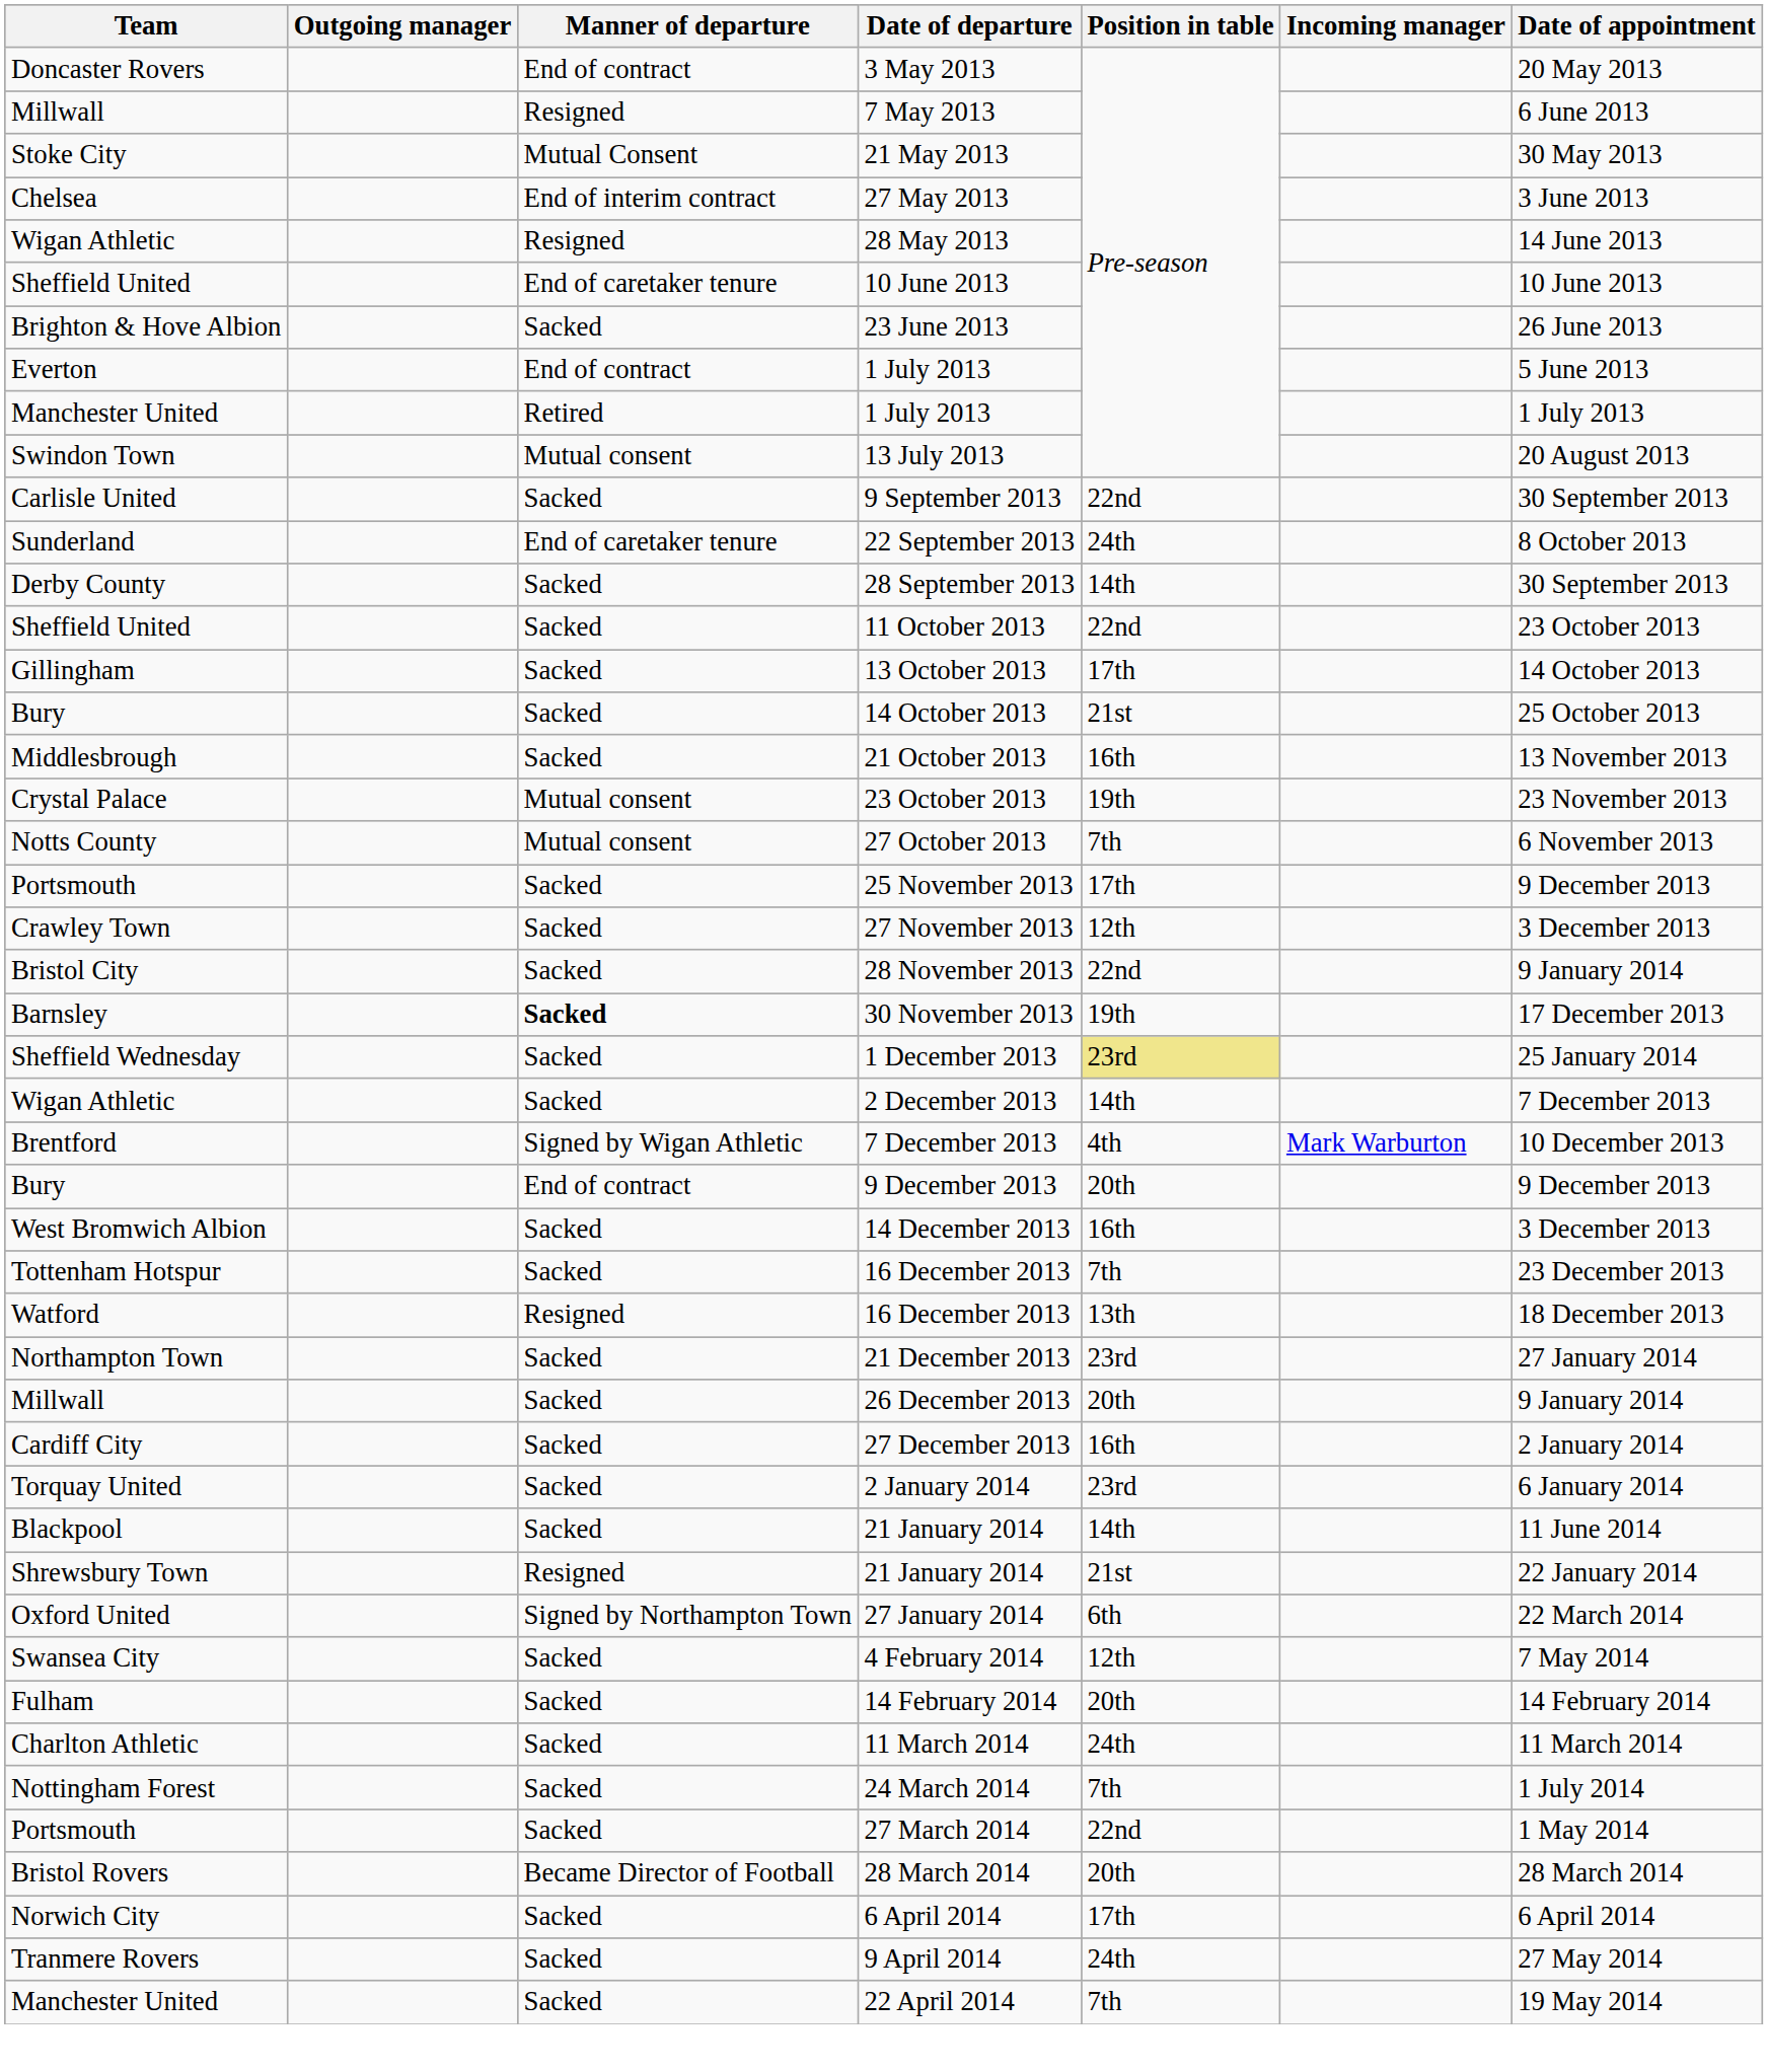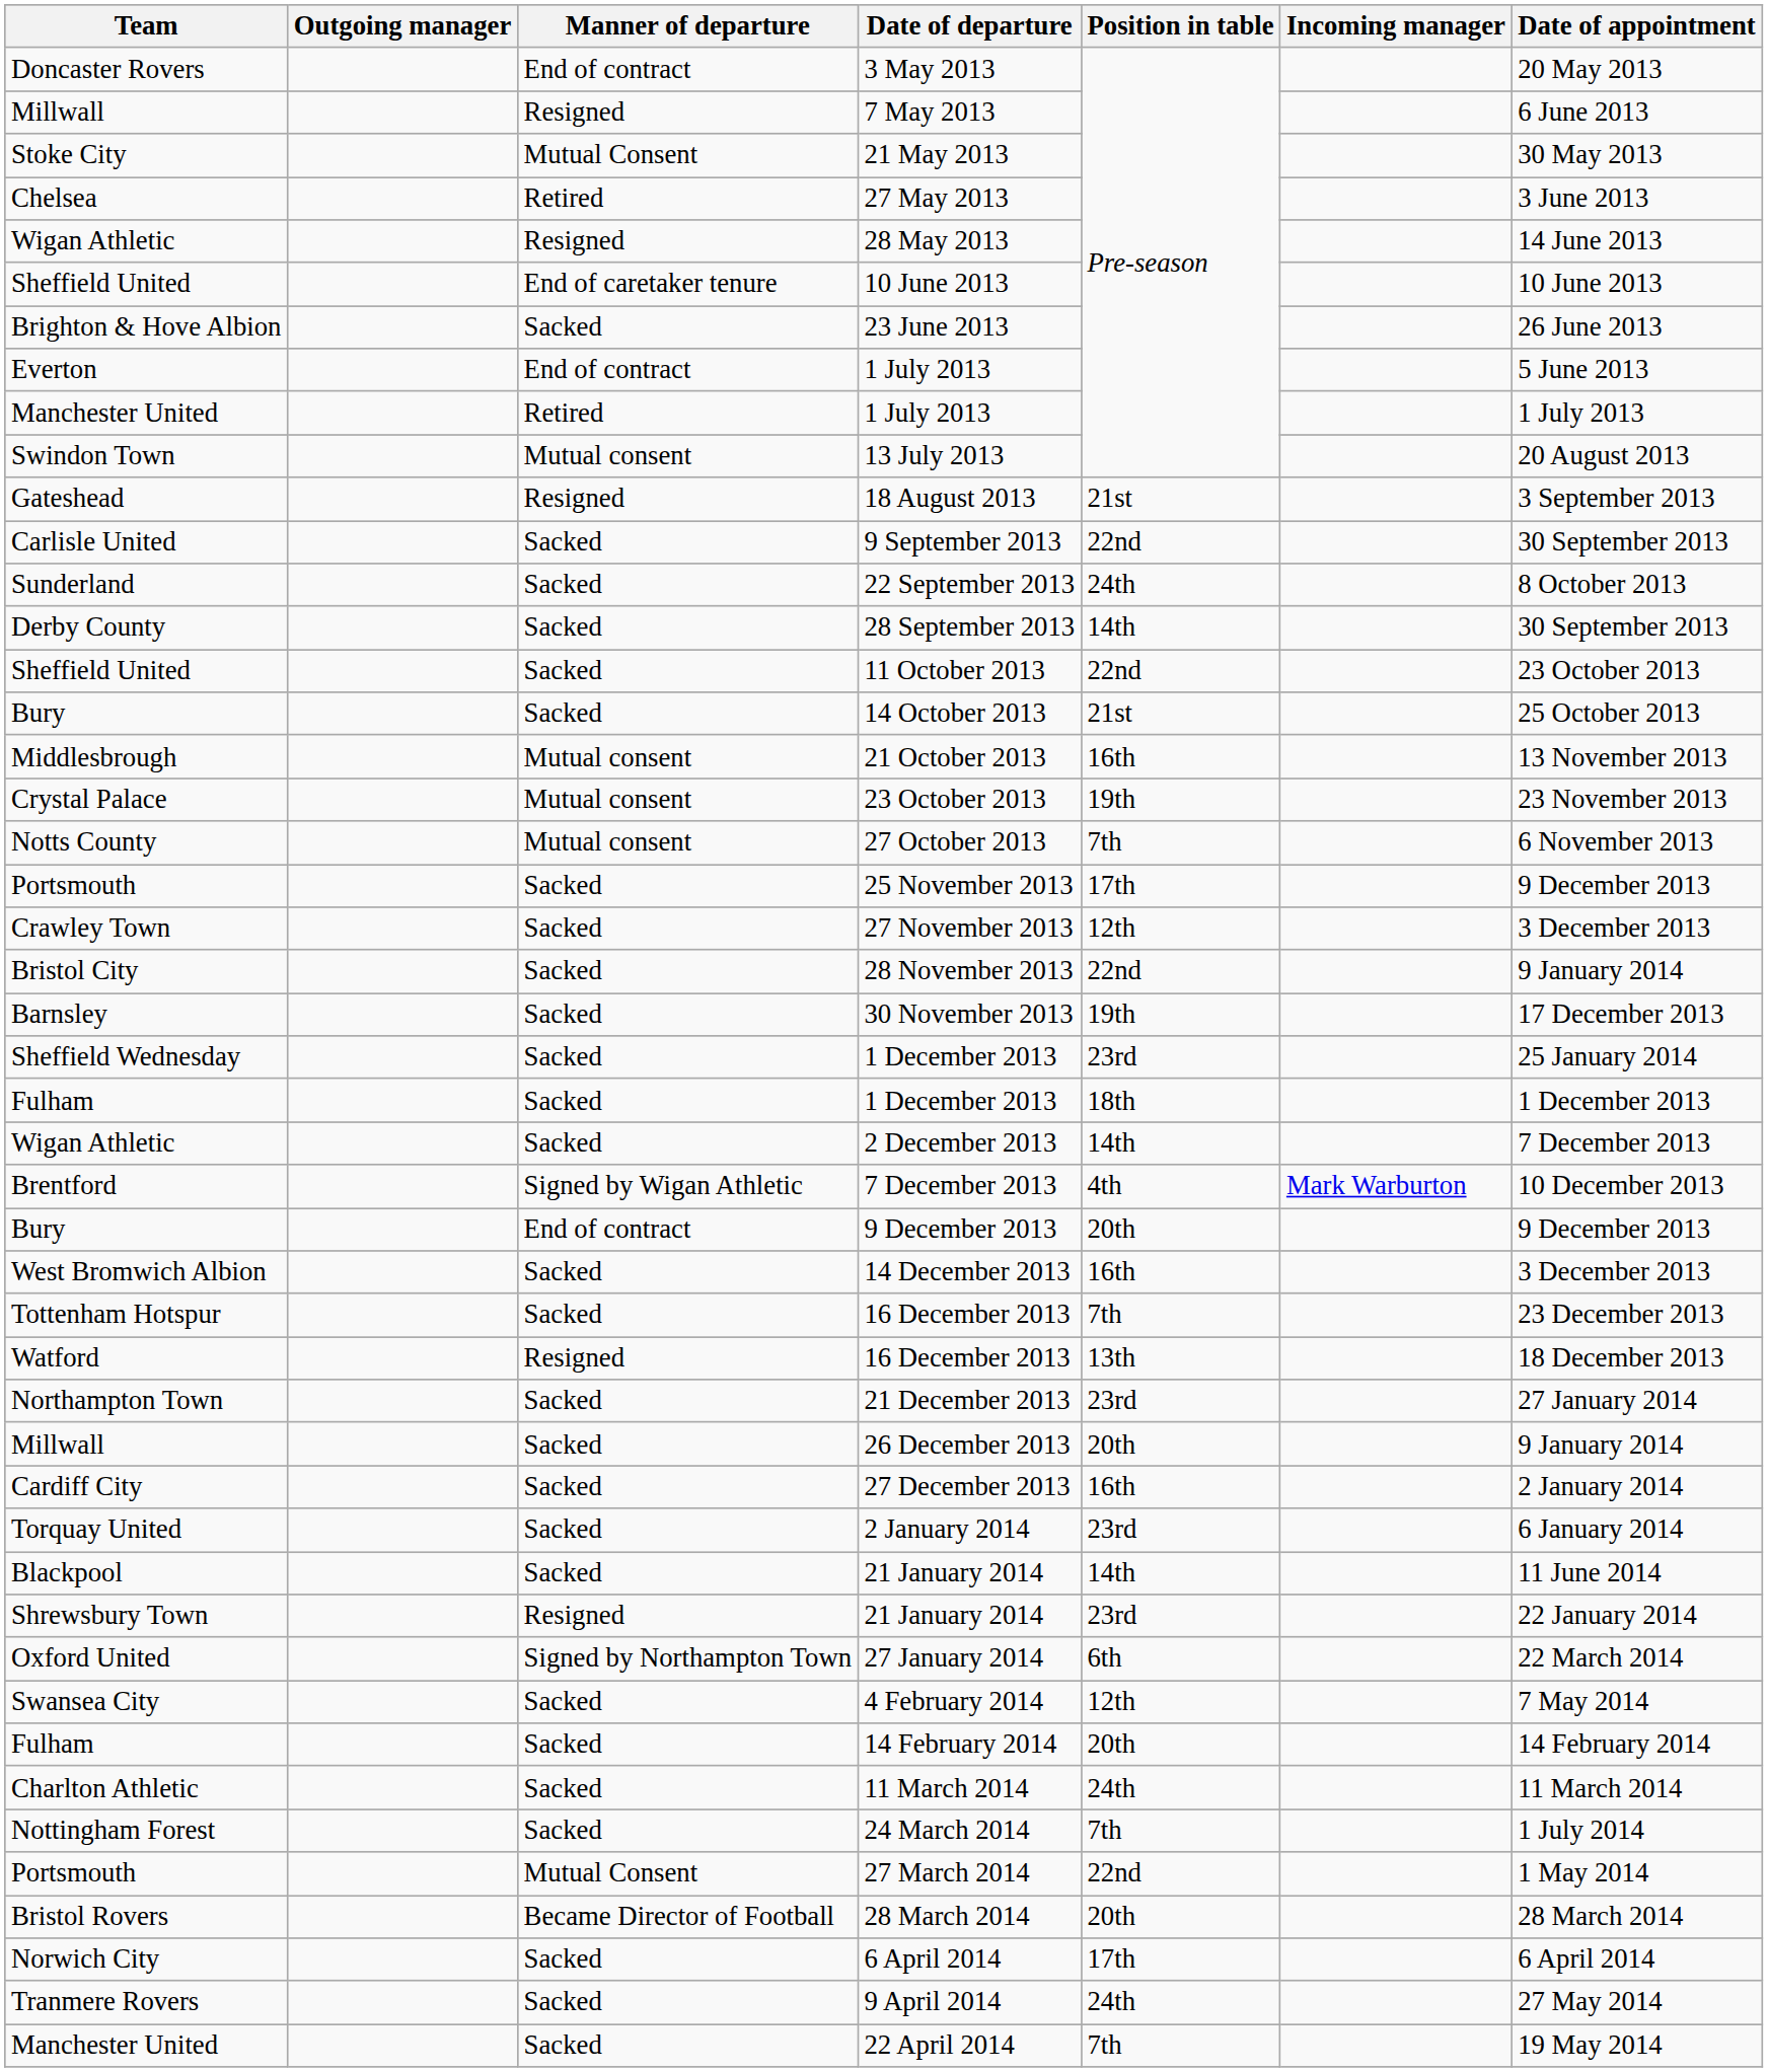 <table class="wikitable sortable">
 <tr>
 <th>Team</th>
 <th>Outgoing manager</th>
 <th>Manner of departure</th>
 <th>Date of departure</th>
 <th>Position in table</th>
 <th>Incoming manager</th>
 <th>Date of appointment</th>
 </tr>
 <tr>
 <td>Doncaster Rovers</td>
 <td> </td>
 <td>End of contract</td>
 <td>3 May 2013</td>
 <td rowspan=10><em>Pre-season</em></td>
 <td> </td>
 <td>20 May 2013</td>
 </tr>
 <tr>
 <td>Millwall</td>
 <td> </td>
 <td>Resigned</td>
 <td>7 May 2013</td>
 <td> </td>
 <td>6 June 2013</td>
 </tr>
 <tr>
 <td>Stoke City</td>
 <td> </td>
 <td>Mutual Consent</td>
 <td>21 May 2013</td>
 <td> </td>
 <td>30 May 2013</td>
 </tr>
 <tr>
 <td>Chelsea</td>
 <td> </td>
-<td>End of interim contract</td>
+<td>Retired</td>
 <td>27 May 2013</td>
 <td> </td>
 <td>3 June 2013</td>
 </tr>
 <tr>
 <td>Wigan Athletic</td>
 <td> </td>
 <td>Resigned</td>
 <td>28 May 2013</td>
 <td> </td>
 <td>14 June 2013</td>
 </tr>
 <tr>
 <td>Sheffield United</td>
 <td> </td>
 <td>End of caretaker tenure</td>
 <td>10 June 2013</td>
 <td> </td>
 <td>10 June 2013</td>
 </tr>
 <tr>
 <td>Brighton & Hove Albion</td>
 <td> </td>
 <td>Sacked</td>
 <td>23 June 2013</td>
 <td> </td>
 <td>26 June 2013</td>
 </tr>
 <tr>
 <td>Everton</td>
 <td> </td>
 <td>End of contract</td>
 <td>1 July 2013</td>
 <td> </td>
 <td>5 June 2013</td>
 </tr>
 <tr>
 <td>Manchester United</td>
 <td> </td>
 <td>Retired</td>
 <td>1 July 2013</td>
 <td> </td>
 <td>1 July 2013</td>
 </tr>
 <tr>
 <td>Swindon Town</td>
 <td> </td>
 <td>Mutual consent</td>
 <td>13 July 2013</td>
 <td> </td>
 <td>20 August 2013</td>
 </tr>
 <tr>
+<td>Gateshead</td>
+<td> </td>
+<td>Resigned</td>
+<td>18 August 2013</td>
+<td>21st</td>
+<td> </td>
+<td>3 September 2013</td>
+</tr>
+<tr>
 <td>Carlisle United</td>
 <td> </td>
 <td>Sacked</td>
 <td>9 September 2013</td>
 <td>22nd</td>
 <td> </td>
 <td>30 September 2013</td>
 </tr>
 <tr>
 <td>Sunderland</td>
 <td> </td>
-<td>End of caretaker tenure</td>
+<td>Sacked</td>
 <td>22 September 2013</td>
 <td>24th</td>
 <td> </td>
 <td>8 October 2013</td>
 </tr>
 <tr>
 <td>Derby County</td>
 <td> </td>
 <td>Sacked</td>
 <td>28 September 2013</td>
 <td>14th</td>
 <td> </td>
 <td>30 September 2013</td>
 </tr>
 <tr>
 <td>Sheffield United</td>
 <td> </td>
 <td>Sacked</td>
 <td>11 October 2013</td>
 <td>22nd</td>
 <td> </td>
 <td>23 October 2013</td>
 </tr>
 <tr>
-<td>Gillingham</td>
-<td> </td>
-<td>Sacked</td>
-<td>13 October 2013</td>
-<td>17th</td>
-<td> </td>
-<td>14 October 2013</td>
-</tr>
-<tr>
 <td>Bury</td>
 <td> </td>
 <td>Sacked</td>
 <td>14 October 2013</td>
 <td>21st</td>
 <td> </td>
 <td>25 October 2013</td>
 </tr>
 <tr>
 <td>Middlesbrough</td>
 <td> </td>
-<td>Sacked</td>
+<td>Mutual consent</td>
 <td>21 October 2013</td>
 <td>16th</td>
 <td> </td>
 <td>13 November 2013</td>
 </tr>
 <tr>
 <td>Crystal Palace</td>
 <td> </td>
 <td>Mutual consent</td>
 <td>23 October 2013</td>
 <td>19th</td>
 <td> </td>
 <td>23 November 2013</td>
 </tr>
 <tr>
 <td>Notts County</td>
 <td> </td>
 <td>Mutual consent</td>
 <td>27 October 2013</td>
 <td>7th</td>
 <td> </td>
 <td>6 November 2013</td>
 </tr>
 <tr>
 <td>Portsmouth</td>
 <td> </td>
 <td>Sacked</td>
 <td>25 November 2013</td>
 <td>17th</td>
 <td> </td>
 <td>9 December 2013</td>
 </tr>
 <tr>
 <td>Crawley Town</td>
 <td> </td>
 <td>Sacked</td>
 <td>27 November 2013</td>
 <td>12th</td>
 <td> </td>
 <td>3 December 2013</td>
 </tr>
 <tr>
 <td>Bristol City</td>
 <td> </td>
 <td>Sacked</td>
 <td>28 November 2013</td>
 <td>22nd</td>
 <td> </td>
 <td>9 January 2014</td>
 </tr>
 <tr>
 <td>Barnsley</td>
 <td> </td>
-<td><strong>Sacked</strong></td>
+<td>Sacked</td>
 <td>30 November 2013</td>
 <td>19th</td>
 <td> </td>
 <td>17 December 2013</td>
 </tr>
 <tr>
 <td>Sheffield Wednesday</td>
 <td> </td>
 <td>Sacked</td>
 <td>1 December 2013</td>
-<td style="background: khaki;">23rd</td>
+<td>23rd</td>
 <td> </td>
 <td>25 January 2014</td>
+</tr>
+<tr>
+<td>Fulham</td>
+<td> </td>
+<td>Sacked</td>
+<td>1 December 2013</td>
+<td>18th</td>
+<td> </td>
+<td>1 December 2013</td>
 </tr>
 <tr>
 <td>Wigan Athletic</td>
 <td> </td>
 <td>Sacked</td>
 <td>2 December 2013</td>
 <td>14th</td>
 <td> </td>
 <td>7 December 2013</td>
 </tr>
 <tr>
 <td>Brentford</td>
 <td> </td>
 <td>Signed by Wigan Athletic</td>
 <td>7 December 2013</td>
 <td>4th</td>
 <td> <a href='#'>Mark Warburton</a></td>
 <td>10 December 2013</td>
 </tr>
 <tr>
 <td>Bury</td>
 <td> </td>
 <td>End of contract</td>
 <td>9 December 2013</td>
 <td>20th</td>
 <td> </td>
 <td>9 December 2013</td>
 </tr>
 <tr>
 <td>West Bromwich Albion</td>
 <td> </td>
 <td>Sacked</td>
 <td>14 December 2013</td>
 <td>16th</td>
 <td> </td>
 <td>3 December 2013</td>
 </tr>
 <tr>
 <td>Tottenham Hotspur</td>
 <td> </td>
 <td>Sacked</td>
 <td>16 December 2013</td>
 <td>7th</td>
 <td> </td>
 <td>23 December 2013</td>
 </tr>
 <tr>
 <td>Watford</td>
 <td> </td>
 <td>Resigned</td>
 <td>16 December 2013</td>
 <td>13th</td>
 <td> </td>
 <td>18 December 2013</td>
 </tr>
 <tr>
 <td>Northampton Town</td>
 <td> </td>
 <td>Sacked</td>
 <td>21 December 2013</td>
 <td>23rd</td>
 <td> </td>
 <td>27 January 2014</td>
 </tr>
 <tr>
 <td>Millwall</td>
 <td> </td>
 <td>Sacked</td>
 <td>26 December 2013</td>
 <td>20th</td>
 <td> </td>
 <td>9 January 2014</td>
 </tr>
 <tr>
 <td>Cardiff City</td>
 <td> </td>
 <td>Sacked</td>
 <td>27 December 2013</td>
 <td>16th</td>
 <td> </td>
 <td>2 January 2014</td>
 </tr>
 <tr>
 <td>Torquay United</td>
 <td> </td>
 <td>Sacked</td>
 <td>2 January 2014</td>
 <td>23rd</td>
 <td> </td>
 <td>6 January 2014</td>
 </tr>
 <tr>
 <td>Blackpool</td>
 <td> </td>
 <td>Sacked</td>
 <td>21 January 2014</td>
 <td>14th</td>
 <td> </td>
 <td>11 June 2014</td>
 </tr>
 <tr>
 <td>Shrewsbury Town</td>
 <td> </td>
 <td>Resigned</td>
 <td>21 January 2014</td>
-<td>21st</td>
+<td>23rd</td>
 <td> </td>
 <td>22 January 2014</td>
 </tr>
 <tr>
 <td>Oxford United</td>
 <td> </td>
 <td>Signed by Northampton Town</td>
 <td>27 January 2014</td>
 <td>6th</td>
 <td> </td>
 <td>22 March 2014</td>
 </tr>
 <tr>
 <td>Swansea City</td>
 <td> </td>
 <td>Sacked</td>
 <td>4 February 2014</td>
 <td>12th</td>
 <td> </td>
 <td>7 May 2014</td>
 </tr>
 <tr>
 <td>Fulham</td>
 <td> </td>
 <td>Sacked</td>
 <td>14 February 2014</td>
 <td>20th</td>
 <td> </td>
 <td>14 February 2014</td>
 </tr>
 <tr>
 <td>Charlton Athletic</td>
 <td> </td>
 <td>Sacked</td>
 <td>11 March 2014</td>
 <td>24th</td>
 <td> </td>
 <td>11 March 2014</td>
 </tr>
 <tr>
 <td>Nottingham Forest</td>
 <td> </td>
 <td>Sacked</td>
 <td>24 March 2014</td>
 <td>7th</td>
 <td> </td>
 <td>1 July 2014</td>
 </tr>
 <tr>
 <td>Portsmouth</td>
 <td> </td>
-<td>Sacked</td>
+<td>Mutual Consent</td>
 <td>27 March 2014</td>
 <td>22nd</td>
 <td> </td>
 <td>1 May 2014</td>
 </tr>
 <tr>
 <td>Bristol Rovers</td>
 <td> </td>
 <td>Became Director of Football</td>
 <td>28 March 2014</td>
 <td>20th</td>
 <td> </td>
 <td>28 March 2014</td>
 </tr>
 <tr>
 <td>Norwich City</td>
 <td> </td>
 <td>Sacked</td>
 <td>6 April 2014</td>
 <td>17th</td>
 <td> </td>
 <td>6 April 2014</td>
 </tr>
 <tr>
 <td>Tranmere Rovers</td>
 <td> </td>
 <td>Sacked</td>
 <td>9 April 2014</td>
 <td>24th</td>
 <td> </td>
 <td>27 May 2014</td>
 </tr>
 <tr>
 <td>Manchester United</td>
 <td> </td>
 <td>Sacked</td>
 <td>22 April 2014</td>
 <td>7th</td>
 <td> </td>
 <td>19 May 2014</td>
 </tr>
 </table>
